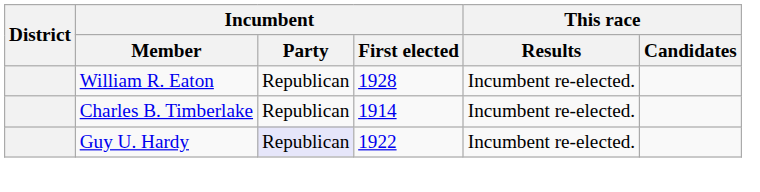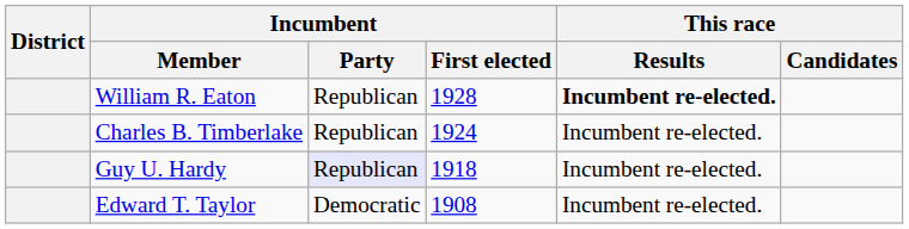 <table class=wikitable>
 <tr>
 <th rowspan=2>District</th>
 <th colspan=3>Incumbent</th>
 <th colspan=2>This race</th>
 </tr>
 <tr>
 <th>Member</th>
 <th>Party</th>
 <th>First elected</th>
 <th>Results</th>
 <th>Candidates</th>
 </tr>
 <tr>
 <th></th>
 <td><a href='#'>William R. Eaton</a></td>
 <td>Republican</td>
 <td><a href='#'>1928</a></td>
-<td>Incumbent re-elected.</td>
+<td><strong>Incumbent re-elected.</strong></td>
 <td nowrap></td>
 </tr>
 <tr>
 <th></th>
 <td><a href='#'>Charles B. Timberlake</a></td>
 <td>Republican</td>
-<td><a href='#'>1914</a></td>
+<td><a href='#'>1924</a></td>
 <td>Incumbent re-elected.</td>
 <td nowrap></td>
 </tr>
 <tr>
 <th></th>
 <td><a href='#'>Guy U. Hardy</a></td>
 <td style="background: lavender;">Republican</td>
-<td><a href='#'>1922</a></td>
+<td><a href='#'>1918</a></td>
+<td>Incumbent re-elected.</td>
+<td nowrap></td>
+</tr>
+<tr>
+<th></th>
+<td><a href='#'>Edward T. Taylor</a></td>
+<td>Democratic</td>
+<td><a href='#'>1908</a></td>
 <td>Incumbent re-elected.</td>
 <td nowrap></td>
 </tr>
 </table>
